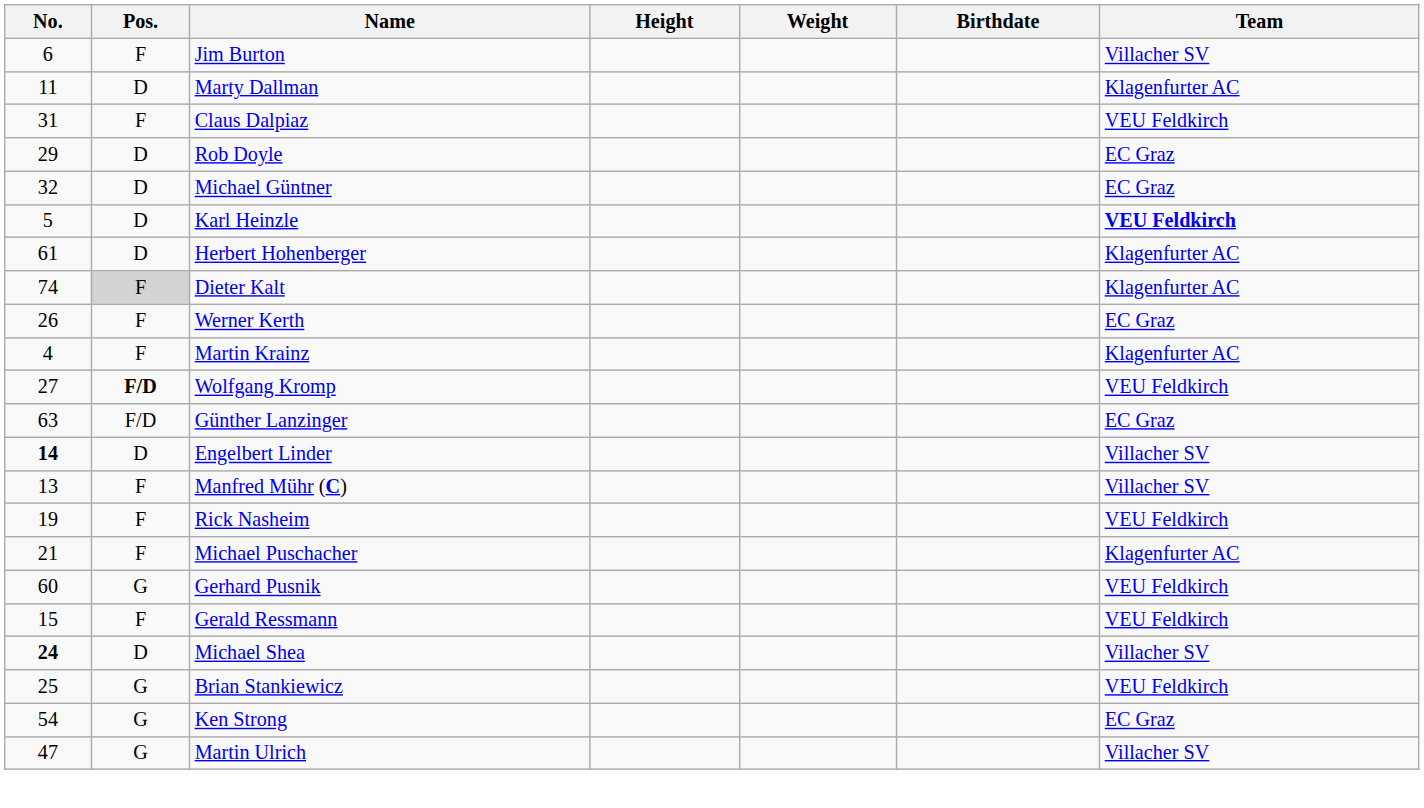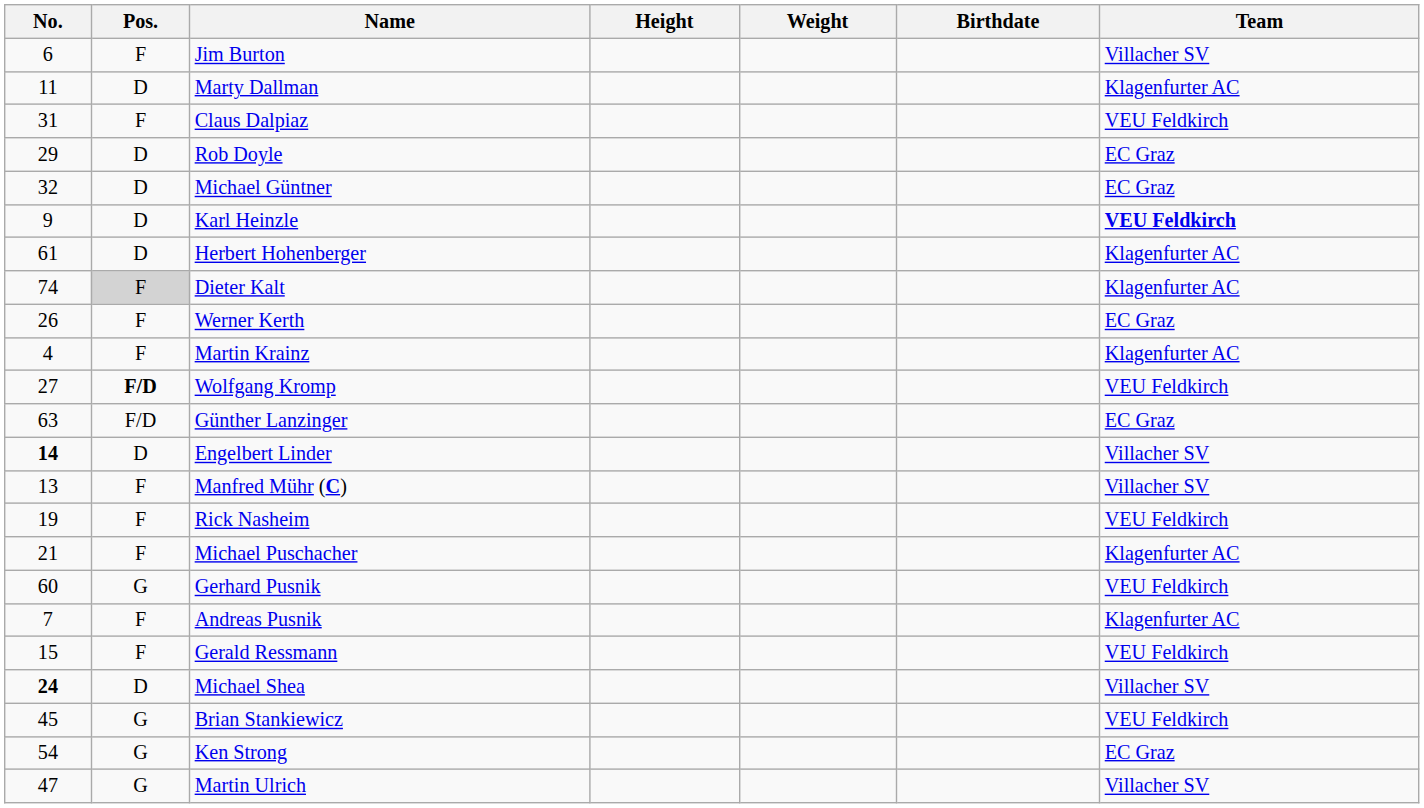 <table class="wikitable sortable" width="80%" style="font-size: 90%; text-align: center;">
 <tr>
 <th>No.</th>
 <th>Pos.</th>
 <th>Name</th>
 <th>Height</th>
 <th>Weight</th>
 <th>Birthdate</th>
 <th>Team</th>
 </tr>
 <tr>
 <td>6</td>
 <td>F</td>
 <td style="text-align:left;"><a href='#'>Jim Burton</a></td>
 <td></td>
 <td></td>
 <td style="text-align:right;"></td>
 <td style="text-align:left;"> <a href='#'>Villacher SV</a></td>
 </tr>
 <tr>
 <td>11</td>
 <td>D</td>
 <td style="text-align:left;"><a href='#'>Marty Dallman</a></td>
 <td></td>
 <td></td>
 <td style="text-align:right;"></td>
 <td style="text-align:left;"> <a href='#'>Klagenfurter AC</a></td>
 </tr>
 <tr>
 <td>31</td>
 <td>F</td>
 <td style="text-align:left;"><a href='#'>Claus Dalpiaz</a></td>
 <td></td>
 <td></td>
 <td style="text-align:right;"></td>
 <td style="text-align:left;"> <a href='#'>VEU Feldkirch</a></td>
 </tr>
 <tr>
 <td>29</td>
 <td>D</td>
 <td style="text-align:left;"><a href='#'>Rob Doyle</a></td>
 <td></td>
 <td></td>
 <td style="text-align:right;"></td>
 <td style="text-align:left;"> <a href='#'>EC Graz</a></td>
 </tr>
 <tr>
 <td>32</td>
 <td>D</td>
 <td style="text-align:left;"><a href='#'>Michael Güntner</a></td>
 <td></td>
 <td></td>
 <td style="text-align:right;"></td>
 <td style="text-align:left;"> <a href='#'>EC Graz</a></td>
 </tr>
 <tr>
-<td>5</td>
+<td>9</td>
 <td>D</td>
 <td style="text-align:left;"><a href='#'>Karl Heinzle</a></td>
 <td></td>
 <td></td>
 <td style="text-align:right;"></td>
 <td style="text-align:left;"><strong> <a href='#'>VEU Feldkirch</a></strong></td>
 </tr>
 <tr>
 <td>61</td>
 <td>D</td>
 <td style="text-align:left;"><a href='#'>Herbert Hohenberger</a></td>
 <td></td>
 <td></td>
 <td style="text-align:right;"></td>
 <td style="text-align:left;"> <a href='#'>Klagenfurter AC</a></td>
 </tr>
 <tr>
 <td>74</td>
 <td style="background: lightgrey;">F</td>
 <td style="text-align:left;"><a href='#'>Dieter Kalt</a></td>
 <td></td>
 <td></td>
 <td style="text-align:right;"></td>
 <td style="text-align:left;"> <a href='#'>Klagenfurter AC</a></td>
 </tr>
 <tr>
 <td>26</td>
 <td>F</td>
 <td style="text-align:left;"><a href='#'>Werner Kerth</a></td>
 <td></td>
 <td></td>
 <td style="text-align:right;"></td>
 <td style="text-align:left;"> <a href='#'>EC Graz</a></td>
 </tr>
 <tr>
 <td>4</td>
 <td>F</td>
 <td style="text-align:left;"><a href='#'>Martin Krainz</a></td>
 <td></td>
 <td></td>
 <td style="text-align:right;"></td>
 <td style="text-align:left;"> <a href='#'>Klagenfurter AC</a></td>
 </tr>
 <tr>
 <td>27</td>
 <td><strong>F/D</strong></td>
 <td style="text-align:left;"><a href='#'>Wolfgang Kromp</a></td>
 <td></td>
 <td></td>
 <td style="text-align:right;"></td>
 <td style="text-align:left;"> <a href='#'>VEU Feldkirch</a></td>
 </tr>
 <tr>
 <td>63</td>
 <td>F/D</td>
 <td style="text-align:left;"><a href='#'>Günther Lanzinger</a></td>
 <td></td>
 <td></td>
 <td style="text-align:right;"></td>
 <td style="text-align:left;"> <a href='#'>EC Graz</a></td>
 </tr>
 <tr>
 <td><strong>14</strong></td>
 <td>D</td>
 <td style="text-align:left;"><a href='#'>Engelbert Linder</a></td>
 <td></td>
 <td></td>
 <td style="text-align:right;"></td>
 <td style="text-align:left;"> <a href='#'>Villacher SV</a></td>
 </tr>
 <tr>
 <td>13</td>
 <td>F</td>
 <td style="text-align:left;"><a href='#'>Manfred Mühr</a> (<strong><a href='#'>C</a></strong>)</td>
 <td></td>
 <td></td>
 <td style="text-align:right;"></td>
 <td style="text-align:left;"> <a href='#'>Villacher SV</a></td>
 </tr>
 <tr>
 <td>19</td>
 <td>F</td>
 <td style="text-align:left;"><a href='#'>Rick Nasheim</a></td>
 <td></td>
 <td></td>
 <td style="text-align:right;"></td>
 <td style="text-align:left;"> <a href='#'>VEU Feldkirch</a></td>
 </tr>
 <tr>
 <td>21</td>
 <td>F</td>
 <td style="text-align:left;"><a href='#'>Michael Puschacher</a></td>
 <td></td>
 <td></td>
 <td style="text-align:right;"></td>
 <td style="text-align:left;"> <a href='#'>Klagenfurter AC</a></td>
 </tr>
 <tr>
 <td>60</td>
 <td>G</td>
 <td style="text-align:left;"><a href='#'>Gerhard Pusnik</a></td>
 <td></td>
 <td></td>
 <td style="text-align:right;"></td>
 <td style="text-align:left;"> <a href='#'>VEU Feldkirch</a></td>
 </tr>
 <tr>
+<td>7</td>
+<td>F</td>
+<td style="text-align:left;"><a href='#'>Andreas Pusnik</a></td>
+<td></td>
+<td></td>
+<td style="text-align:right;"></td>
+<td style="text-align:left;"> <a href='#'>Klagenfurter AC</a></td>
+</tr>
+<tr>
 <td>15</td>
 <td>F</td>
 <td style="text-align:left;"><a href='#'>Gerald Ressmann</a></td>
 <td></td>
 <td></td>
 <td style="text-align:right;"></td>
 <td style="text-align:left;"> <a href='#'>VEU Feldkirch</a></td>
 </tr>
 <tr>
 <td><strong>24</strong></td>
 <td>D</td>
 <td style="text-align:left;"><a href='#'>Michael Shea</a></td>
 <td></td>
 <td></td>
 <td style="text-align:right;"></td>
 <td style="text-align:left;"> <a href='#'>Villacher SV</a></td>
 </tr>
 <tr>
-<td>25</td>
+<td>45</td>
 <td>G</td>
 <td style="text-align:left;"><a href='#'>Brian Stankiewicz</a></td>
 <td></td>
 <td></td>
 <td style="text-align:right;"></td>
 <td style="text-align:left;"> <a href='#'>VEU Feldkirch</a></td>
 </tr>
 <tr>
 <td>54</td>
 <td>G</td>
 <td style="text-align:left;"><a href='#'>Ken Strong</a></td>
 <td></td>
 <td></td>
 <td style="text-align:right;"></td>
 <td style="text-align:left;"> <a href='#'>EC Graz</a></td>
 </tr>
 <tr>
 <td>47</td>
 <td>G</td>
 <td style="text-align:left;"><a href='#'>Martin Ulrich</a></td>
 <td></td>
 <td></td>
 <td style="text-align:right;"></td>
 <td style="text-align:left;"> <a href='#'>Villacher SV</a></td>
 </tr>
 </table>
